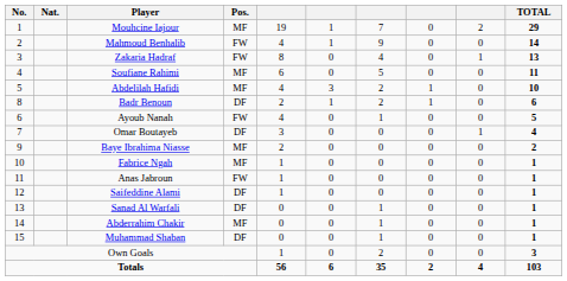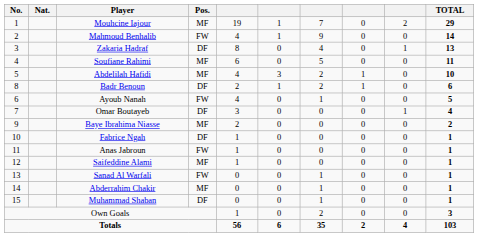 <table class="wikitable sortable alternance"  style="font-size:85%; text-align:center; line-height:14px; width:60%;">
 <tr>
 <th width=10>No.</th>
 <th width=10>Nat.</th>
 <th width=140>Player</th>
 <th width=10>Pos.</th>
 <th width=40></th>
 <th width=40></th>
 <th width=40></th>
 <th width=40></th>
 <th width=40></th>
 <th width=10>TOTAL</th>
 </tr>
 <tr>
 <td>1</td>
 <td></td>
 <td><a href='#'>Mouhcine Iajour</a></td>
 <td>MF</td>
 <td>19</td>
 <td>1</td>
 <td>7</td>
 <td>0</td>
 <td>2</td>
 <td><strong>29</strong></td>
 </tr>
 <tr>
 <td>2</td>
 <td></td>
 <td><a href='#'>Mahmoud Benhalib</a></td>
 <td>FW</td>
 <td>4</td>
 <td>1</td>
 <td>9</td>
 <td>0</td>
 <td>0</td>
 <td><strong>14</strong></td>
 </tr>
 <tr>
 <td>3</td>
 <td></td>
 <td><a href='#'>Zakaria Hadraf</a></td>
-<td>FW</td>
+<td>DF</td>
 <td>8</td>
 <td>0</td>
 <td>4</td>
 <td>0</td>
 <td>1</td>
 <td><strong>13</strong></td>
 </tr>
 <tr>
 <td>4</td>
 <td></td>
 <td><a href='#'>Soufiane Rahimi</a></td>
 <td>MF</td>
 <td>6</td>
 <td>0</td>
 <td>5</td>
 <td>0</td>
 <td>0</td>
 <td><strong>11</strong></td>
 </tr>
 <tr>
 <td>5</td>
 <td></td>
 <td><a href='#'>Abdelilah Hafidi</a></td>
 <td>MF</td>
 <td>4</td>
 <td>3</td>
 <td>2</td>
 <td>1</td>
 <td>0</td>
 <td><strong>10</strong></td>
 </tr>
 <tr>
 <td>8</td>
 <td></td>
 <td><a href='#'>Badr Benoun</a></td>
 <td>DF</td>
 <td>2</td>
 <td>1</td>
 <td>2</td>
 <td>1</td>
 <td>0</td>
 <td><strong>6</strong></td>
 </tr>
 <tr>
 <td>6</td>
 <td></td>
 <td>Ayoub Nanah</td>
 <td>FW</td>
 <td>4</td>
 <td>0</td>
 <td>1</td>
 <td>0</td>
 <td>0</td>
 <td><strong>5</strong></td>
 </tr>
 <tr>
 <td>7</td>
 <td></td>
 <td>Omar Boutayeb</td>
 <td>DF</td>
 <td>3</td>
 <td>0</td>
 <td>0</td>
 <td>0</td>
 <td>1</td>
 <td><strong>4</strong></td>
 </tr>
 <tr>
 <td>9</td>
 <td></td>
 <td><a href='#'>Baye Ibrahima Niasse</a></td>
 <td>MF</td>
 <td>2</td>
 <td>0</td>
 <td>0</td>
 <td>0</td>
 <td>0</td>
 <td><strong>2</strong></td>
 </tr>
 <tr>
 <td>10</td>
 <td></td>
 <td><a href='#'>Fabrice Ngah</a></td>
-<td>MF</td>
+<td>DF</td>
 <td>1</td>
 <td>0</td>
 <td>0</td>
 <td>0</td>
 <td>0</td>
 <td><strong>1</strong></td>
 </tr>
 <tr>
 <td>11</td>
 <td></td>
 <td>Anas Jabroun</td>
 <td>FW</td>
 <td>1</td>
 <td>0</td>
 <td>0</td>
 <td>0</td>
 <td>0</td>
 <td><strong>1</strong></td>
 </tr>
 <tr>
 <td>12</td>
 <td></td>
 <td><a href='#'>Saifeddine Alami</a></td>
-<td>DF</td>
+<td>MF</td>
 <td>1</td>
 <td>0</td>
 <td>0</td>
 <td>0</td>
 <td>0</td>
 <td><strong>1</strong></td>
 </tr>
 <tr>
 <td>13</td>
 <td></td>
 <td><a href='#'>Sanad Al Warfali</a></td>
-<td>DF</td>
+<td>FW</td>
 <td>0</td>
 <td>0</td>
 <td>1</td>
 <td>0</td>
 <td>0</td>
 <td><strong>1</strong></td>
 </tr>
 <tr>
 <td>14</td>
 <td></td>
 <td><a href='#'>Abderrahim Chakir</a></td>
 <td>MF</td>
 <td>0</td>
 <td>0</td>
 <td>1</td>
 <td>0</td>
 <td>0</td>
 <td><strong>1</strong></td>
 </tr>
 <tr>
 <td>15</td>
 <td></td>
 <td><a href='#'>Muhammad Shaban</a></td>
 <td>DF</td>
 <td>0</td>
 <td>0</td>
 <td>1</td>
 <td>0</td>
 <td>0</td>
 <td><strong>1</strong></td>
 </tr>
 <tr class="sortbottom">
 <td colspan="4">Own Goals</td>
 <td>1</td>
 <td>0</td>
 <td>2</td>
 <td>0</td>
 <td>0</td>
 <td><strong>3</strong></td>
 </tr>
 <tr class="sortbottom">
 <td colspan="4"><strong>Totals</strong></td>
 <td><strong>56</strong></td>
 <td><strong>6</strong></td>
 <td><strong>35</strong></td>
 <td><strong>2</strong></td>
 <td><strong>4</strong></td>
 <td><strong>103</strong></td>
 </tr>
 </table>
